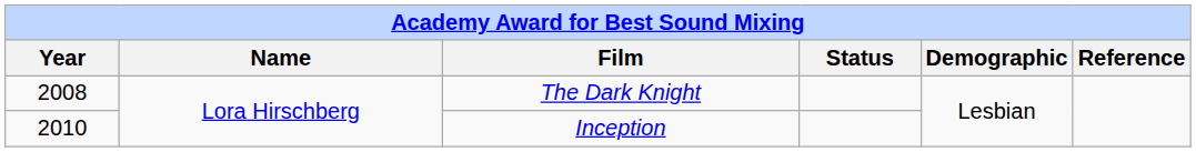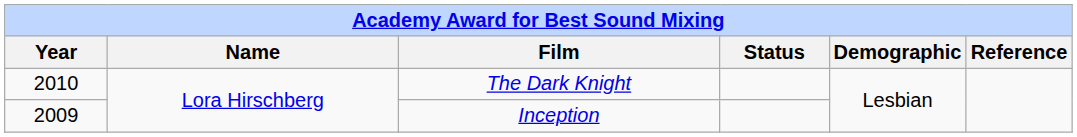 <table class="wikitable" style="text-align: center">
 <tr style="background:#bfd7ff;">
 <td colspan="6" style="text-align:center;"><strong><a href='#'>Academy Award for Best Sound Mixing</a></strong></td>
 </tr>
 <tr style="background:#ebf5ff;">
 <th style="width:075px;">Year</th>
 <th style="width:225px;">Name</th>
 <th style="width:250px;">Film</th>
 <th style="width:080px;">Status</th>
 <th width="50">Demographic</th>
 <th width="50">Reference</th>
 </tr>
 <tr>
-<td>2008</td>
+<td>2010</td>
 <td rowspan=2><a href='#'>Lora Hirschberg</a></td>
 <td><em><a href='#'>The Dark Knight</a></em></td>
 <td></td>
 <td rowspan=2>Lesbian</td>
 <td rowspan=2></td>
 </tr>
 <tr>
-<td>2010</td>
+<td>2009</td>
 <td><em><a href='#'>Inception</a></em></td>
 <td></td>
 </tr>
 </table>
